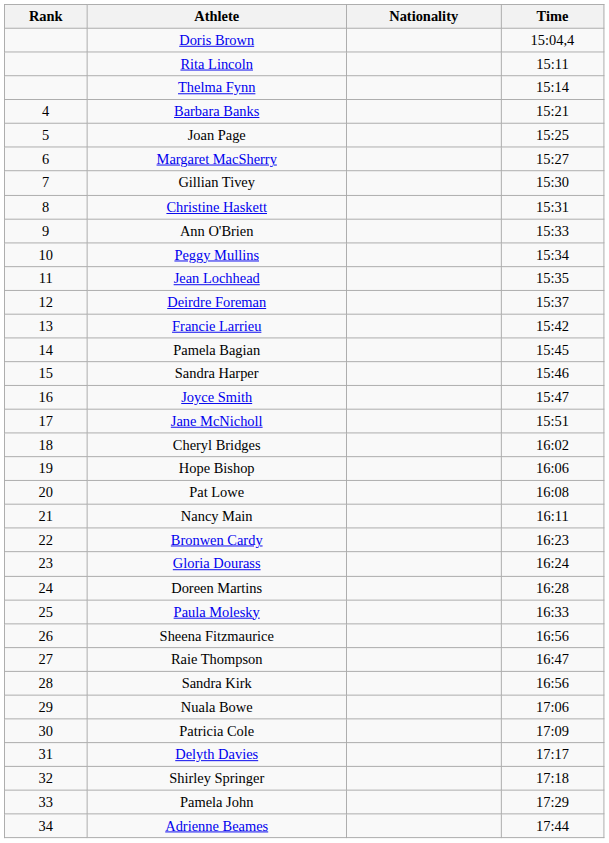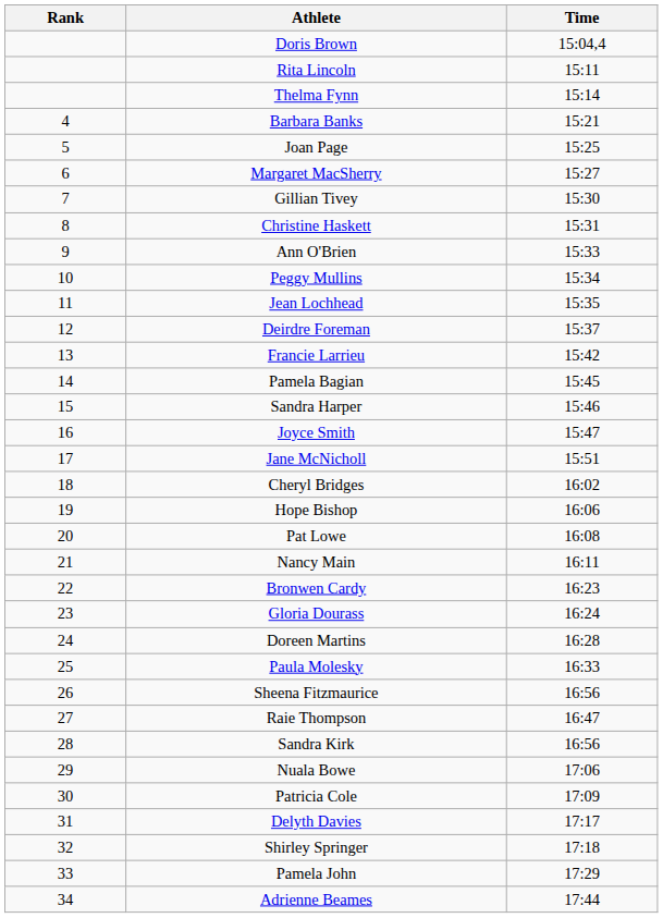 <table class="wikitable sortable" style=" text-align:center; font-size:95%;" width="50%">
 <tr>
 <th>Rank</th>
 <th>Athlete</th>
-<th>Nationality</th>
 <th>Time</th>
 </tr>
 <tr>
 <td align=center></td>
 <td><a href='#'>Doris Brown</a></td>
-<td></td>
 <td>15:04,4</td>
 </tr>
 <tr>
 <td align=center></td>
 <td><a href='#'>Rita Lincoln</a></td>
-<td></td>
 <td>15:11</td>
 </tr>
 <tr>
 <td align=center></td>
 <td><a href='#'>Thelma Fynn</a></td>
-<td></td>
 <td>15:14</td>
 </tr>
 <tr>
 <td align=center>4</td>
 <td><a href='#'>Barbara Banks</a></td>
-<td></td>
 <td>15:21</td>
 </tr>
 <tr>
 <td align=center>5</td>
 <td>Joan Page</td>
-<td></td>
 <td>15:25</td>
 </tr>
 <tr>
 <td align=center>6</td>
 <td><a href='#'>Margaret MacSherry</a></td>
-<td></td>
 <td>15:27</td>
 </tr>
 <tr>
 <td align=center>7</td>
 <td>Gillian Tivey</td>
-<td></td>
 <td>15:30</td>
 </tr>
 <tr>
 <td align=center>8</td>
 <td><a href='#'>Christine Haskett</a></td>
-<td></td>
 <td>15:31</td>
 </tr>
 <tr>
 <td align=center>9</td>
 <td>Ann O'Brien</td>
-<td></td>
 <td>15:33</td>
 </tr>
 <tr>
 <td align=center>10</td>
 <td><a href='#'>Peggy Mullins</a></td>
-<td></td>
 <td>15:34</td>
 </tr>
 <tr>
 <td align=center>11</td>
 <td><a href='#'>Jean Lochhead</a></td>
-<td></td>
 <td>15:35</td>
 </tr>
 <tr>
 <td align=center>12</td>
 <td><a href='#'>Deirdre Foreman</a></td>
-<td></td>
 <td>15:37</td>
 </tr>
 <tr>
 <td align=center>13</td>
 <td><a href='#'>Francie Larrieu</a></td>
-<td></td>
 <td>15:42</td>
 </tr>
 <tr>
 <td align=center>14</td>
 <td>Pamela Bagian</td>
-<td></td>
 <td>15:45</td>
 </tr>
 <tr>
 <td align=center>15</td>
 <td>Sandra Harper</td>
-<td></td>
 <td>15:46</td>
 </tr>
 <tr>
 <td align=center>16</td>
 <td><a href='#'>Joyce Smith</a></td>
-<td></td>
 <td>15:47</td>
 </tr>
 <tr>
 <td align=center>17</td>
 <td><a href='#'>Jane McNicholl</a></td>
-<td></td>
 <td>15:51</td>
 </tr>
 <tr>
 <td align=center>18</td>
 <td>Cheryl Bridges</td>
-<td></td>
 <td>16:02</td>
 </tr>
 <tr>
 <td align=center>19</td>
 <td>Hope Bishop</td>
-<td></td>
 <td>16:06</td>
 </tr>
 <tr>
 <td align=center>20</td>
 <td>Pat Lowe</td>
-<td></td>
 <td>16:08</td>
 </tr>
 <tr>
 <td align=center>21</td>
 <td>Nancy Main</td>
-<td></td>
 <td>16:11</td>
 </tr>
 <tr>
 <td align=center>22</td>
 <td><a href='#'>Bronwen Cardy</a></td>
-<td></td>
 <td>16:23</td>
 </tr>
 <tr>
 <td align=center>23</td>
 <td><a href='#'>Gloria Dourass</a></td>
-<td></td>
 <td>16:24</td>
 </tr>
 <tr>
 <td align=center>24</td>
 <td>Doreen Martins</td>
-<td></td>
 <td>16:28</td>
 </tr>
 <tr>
 <td align=center>25</td>
 <td><a href='#'>Paula Molesky</a></td>
-<td></td>
 <td>16:33</td>
 </tr>
 <tr>
 <td align=center>26</td>
 <td>Sheena Fitzmaurice</td>
-<td></td>
 <td>16:56</td>
 </tr>
 <tr>
 <td align=center>27</td>
 <td>Raie Thompson</td>
-<td></td>
 <td>16:47</td>
 </tr>
 <tr>
 <td align=center>28</td>
 <td>Sandra Kirk</td>
-<td></td>
 <td>16:56</td>
 </tr>
 <tr>
 <td align=center>29</td>
 <td>Nuala Bowe</td>
-<td></td>
 <td>17:06</td>
 </tr>
 <tr>
 <td align=center>30</td>
 <td>Patricia Cole</td>
-<td></td>
 <td>17:09</td>
 </tr>
 <tr>
 <td align=center>31</td>
 <td><a href='#'>Delyth Davies</a></td>
-<td></td>
 <td>17:17</td>
 </tr>
 <tr>
 <td align=center>32</td>
 <td>Shirley Springer</td>
-<td></td>
 <td>17:18</td>
 </tr>
 <tr>
 <td align=center>33</td>
 <td>Pamela John</td>
-<td></td>
 <td>17:29</td>
 </tr>
 <tr>
 <td align=center>34</td>
 <td><a href='#'>Adrienne Beames</a></td>
-<td></td>
 <td>17:44</td>
 </tr>
 </table>
